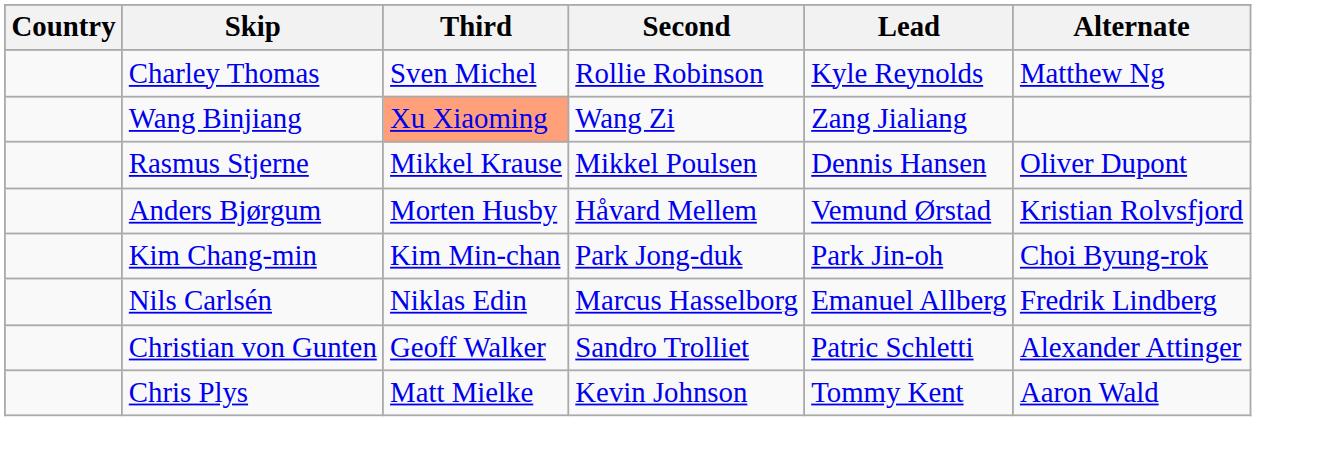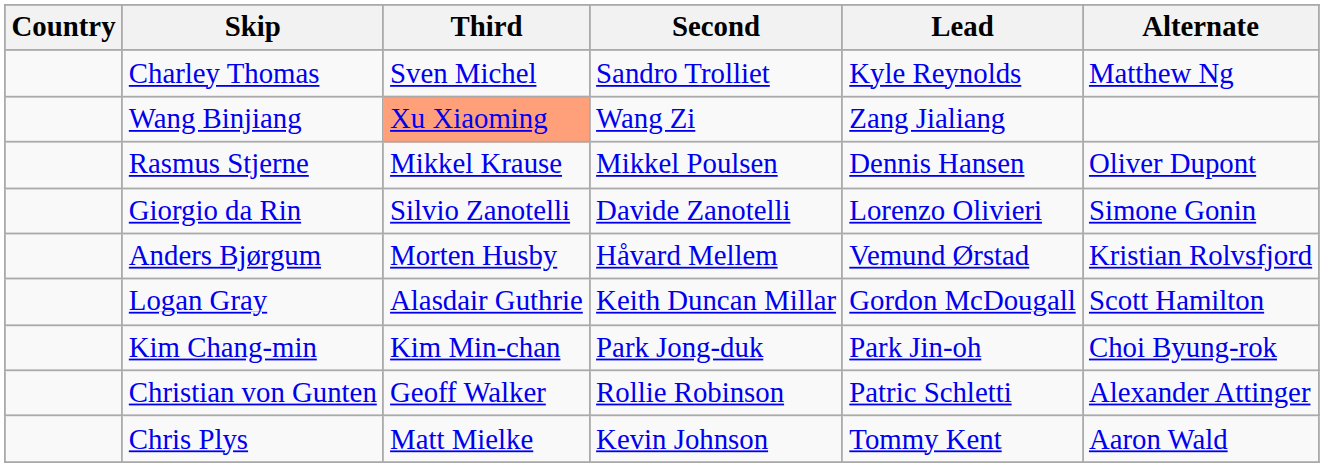 <table class="wikitable">
 <tr>
 <th>Country</th>
 <th>Skip</th>
 <th>Third</th>
 <th>Second</th>
 <th>Lead</th>
 <th>Alternate</th>
 </tr>
 <tr>
 <td></td>
 <td><a href='#'>Charley Thomas</a></td>
 <td><a href='#'>Sven Michel</a></td>
-<td><a href='#'>Rollie Robinson</a></td>
+<td><a href='#'>Sandro Trolliet</a></td>
 <td><a href='#'>Kyle Reynolds</a></td>
 <td><a href='#'>Matthew Ng</a></td>
 </tr>
 <tr>
 <td></td>
 <td><a href='#'>Wang Binjiang</a></td>
 <td style="background: lightsalmon;"><a href='#'>Xu Xiaoming</a></td>
 <td><a href='#'>Wang Zi</a></td>
 <td><a href='#'>Zang Jialiang</a></td>
 <td></td>
 </tr>
 <tr>
 <td></td>
 <td><a href='#'>Rasmus Stjerne</a></td>
 <td><a href='#'>Mikkel Krause</a></td>
 <td><a href='#'>Mikkel Poulsen</a></td>
 <td><a href='#'>Dennis Hansen</a></td>
 <td><a href='#'>Oliver Dupont</a></td>
 </tr>
 <tr>
 <td></td>
+<td><a href='#'>Giorgio da Rin</a></td>
+<td><a href='#'>Silvio Zanotelli</a></td>
+<td><a href='#'>Davide Zanotelli</a></td>
+<td><a href='#'>Lorenzo Olivieri</a></td>
+<td><a href='#'>Simone Gonin</a></td>
+</tr>
+<tr>
+<td></td>
 <td><a href='#'>Anders Bjørgum</a></td>
 <td><a href='#'>Morten Husby</a></td>
 <td><a href='#'>Håvard Mellem</a></td>
 <td><a href='#'>Vemund Ørstad</a></td>
 <td><a href='#'>Kristian Rolvsfjord</a></td>
+</tr>
+<tr>
+<td></td>
+<td><a href='#'>Logan Gray</a></td>
+<td><a href='#'>Alasdair Guthrie</a></td>
+<td><a href='#'>Keith Duncan Millar</a></td>
+<td><a href='#'>Gordon McDougall</a></td>
+<td><a href='#'>Scott Hamilton</a></td>
 </tr>
 <tr>
 <td></td>
 <td><a href='#'>Kim Chang-min</a></td>
 <td><a href='#'>Kim Min-chan</a></td>
 <td><a href='#'>Park Jong-duk</a></td>
 <td><a href='#'>Park Jin-oh</a></td>
 <td><a href='#'>Choi Byung-rok</a></td>
 </tr>
 <tr>
 <td></td>
-<td><a href='#'>Nils Carlsén</a></td>
-<td><a href='#'>Niklas Edin</a></td>
-<td><a href='#'>Marcus Hasselborg</a></td>
-<td><a href='#'>Emanuel Allberg</a></td>
-<td><a href='#'>Fredrik Lindberg</a></td>
-</tr>
-<tr>
-<td></td>
 <td><a href='#'>Christian von Gunten</a></td>
 <td><a href='#'>Geoff Walker</a></td>
-<td><a href='#'>Sandro Trolliet</a></td>
+<td><a href='#'>Rollie Robinson</a></td>
 <td><a href='#'>Patric Schletti</a></td>
 <td><a href='#'>Alexander Attinger</a></td>
 </tr>
 <tr>
 <td></td>
 <td><a href='#'>Chris Plys</a></td>
 <td><a href='#'>Matt Mielke</a></td>
 <td><a href='#'>Kevin Johnson</a></td>
 <td><a href='#'>Tommy Kent</a></td>
 <td><a href='#'>Aaron Wald</a></td>
 </tr>
 </table>
